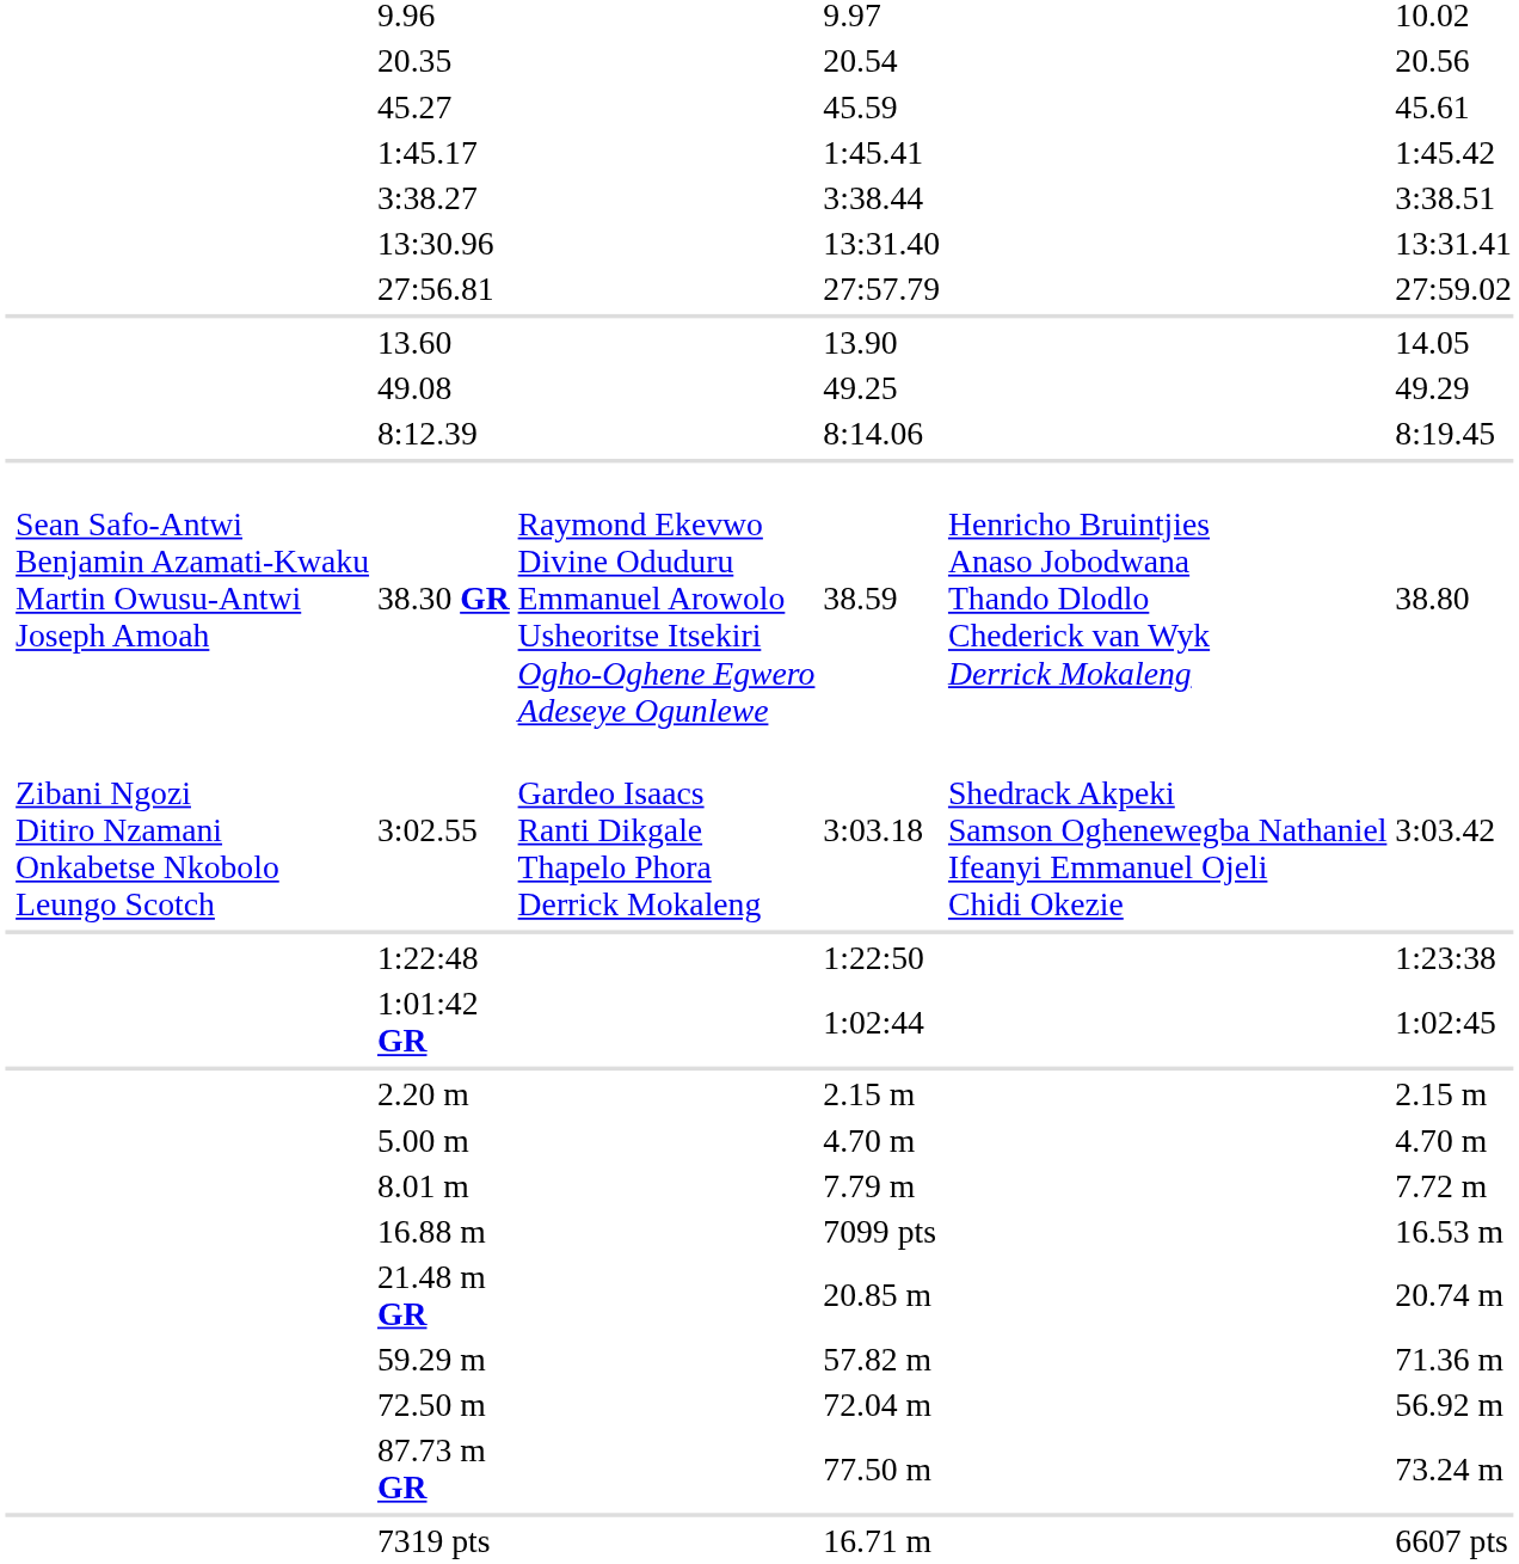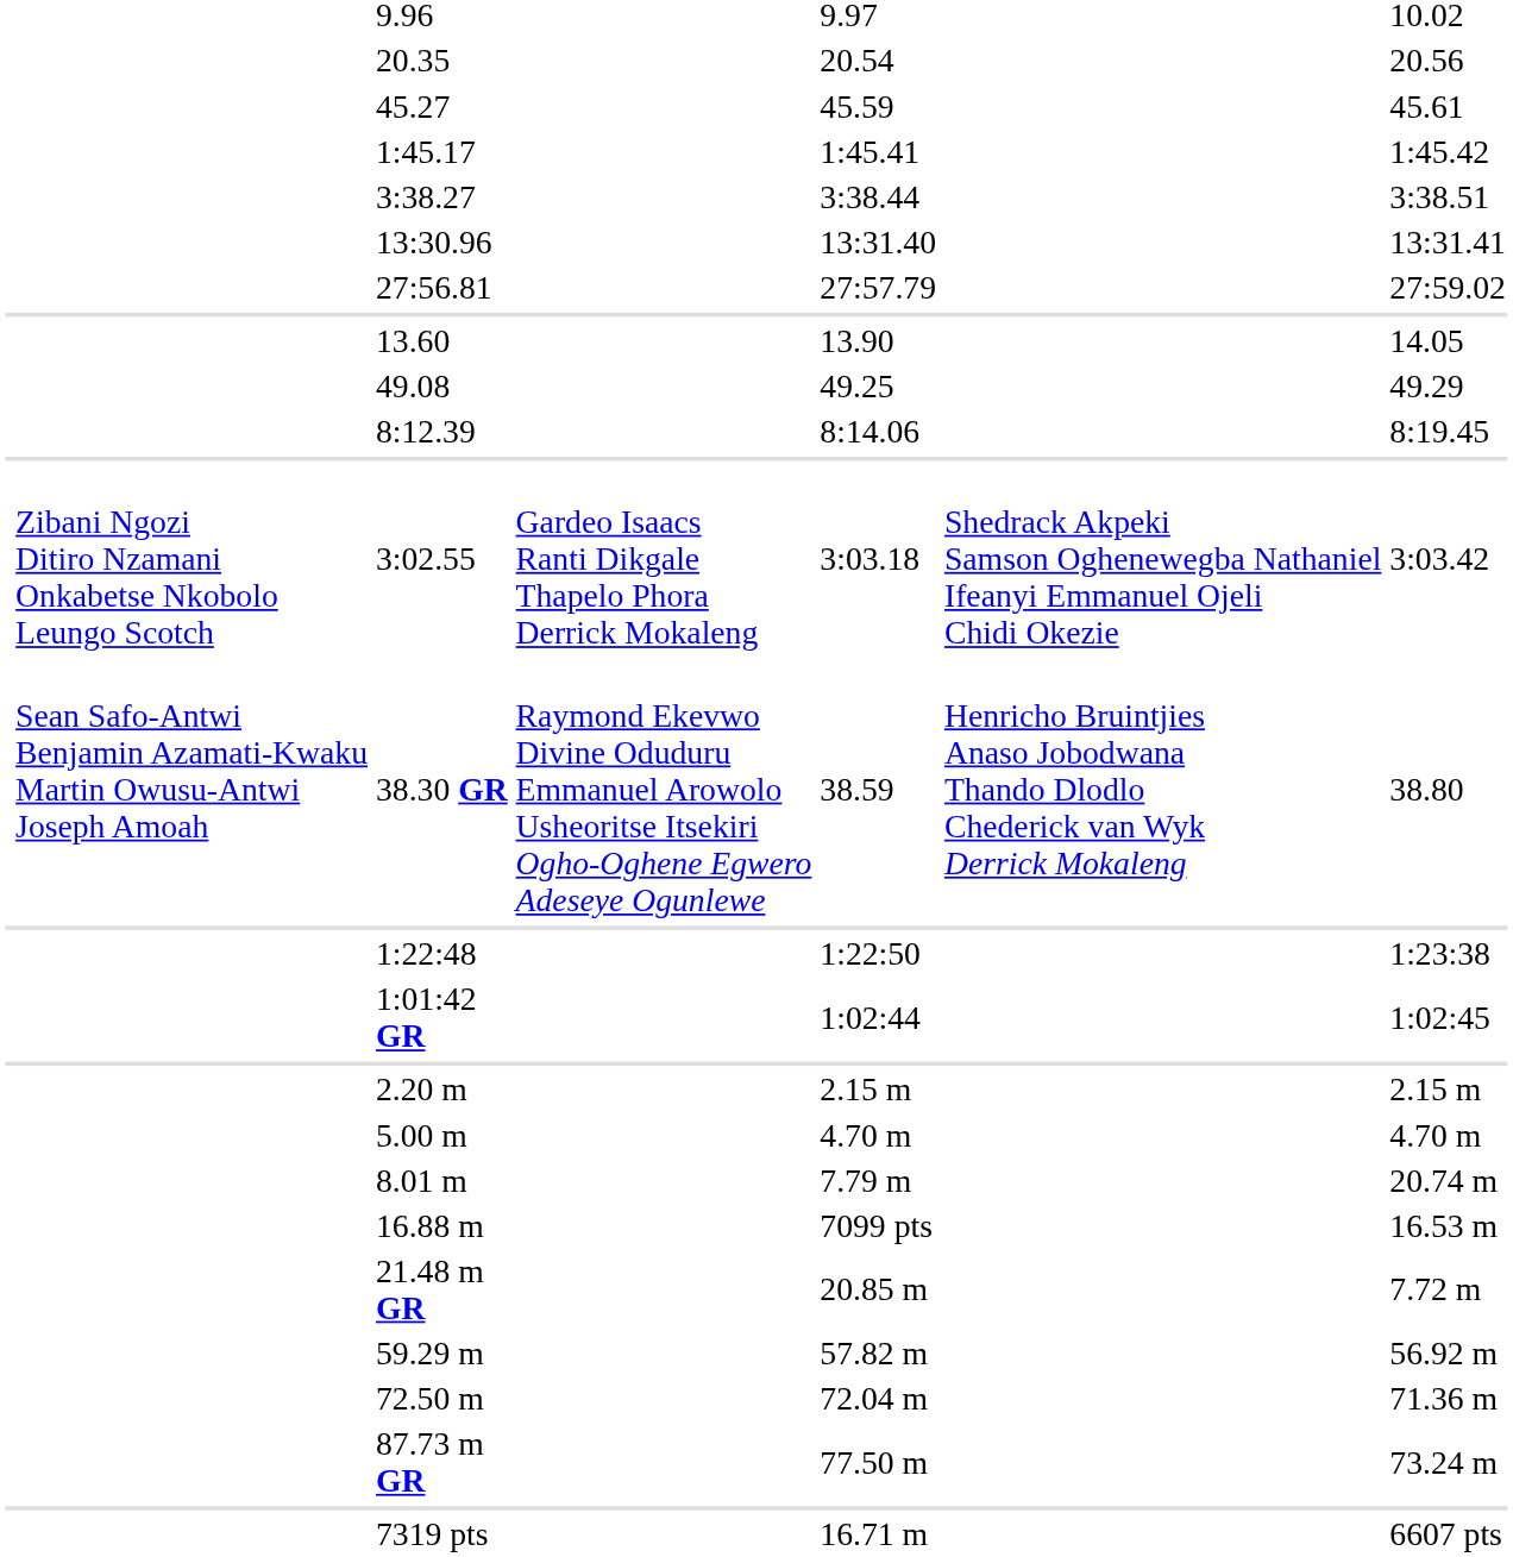 <table>
 <tr>
 <td></td>
 <td></td>
 <td>9.96</td>
 <td></td>
 <td>9.97</td>
 <td></td>
 <td>10.02</td>
 </tr>
 <tr>
 <td></td>
 <td></td>
 <td>20.35</td>
 <td></td>
 <td>20.54</td>
 <td></td>
 <td>20.56</td>
 </tr>
 <tr>
 <td></td>
 <td></td>
 <td>45.27</td>
 <td></td>
 <td>45.59</td>
 <td></td>
 <td>45.61</td>
 </tr>
 <tr>
 <td></td>
 <td></td>
 <td>1:45.17<br> </td>
 <td></td>
 <td>1:45.41</td>
 <td></td>
 <td>1:45.42</td>
 </tr>
 <tr>
 <td></td>
 <td></td>
 <td>3:38.27</td>
 <td></td>
 <td>3:38.44</td>
 <td></td>
 <td>3:38.51</td>
 </tr>
 <tr>
 <td></td>
 <td></td>
 <td>13:30.96</td>
 <td></td>
 <td>13:31.40</td>
 <td></td>
 <td>13:31.41</td>
 </tr>
 <tr>
 <td></td>
 <td></td>
 <td>27:56.81</td>
 <td></td>
 <td>27:57.79</td>
 <td></td>
 <td>27:59.02</td>
 </tr>
 <tr bgcolor=#dddddd>
 <td colspan=7></td>
 </tr>
 <tr>
 <td></td>
 <td></td>
 <td>13.60</td>
 <td></td>
 <td>13.90</td>
 <td></td>
 <td>14.05</td>
 </tr>
 <tr>
 <td></td>
 <td></td>
 <td>49.08</td>
 <td></td>
 <td>49.25 </td>
 <td></td>
 <td>49.29</td>
 </tr>
 <tr>
 <td></td>
 <td></td>
 <td>8:12.39</td>
 <td></td>
 <td>8:14.06</td>
 <td></td>
 <td>8:19.45</td>
 </tr>
 <tr bgcolor=#dddddd>
 <td colspan=7></td>
 </tr>
 <tr>
 <td></td>
+<td valign=top><br><a href='#'>Zibani Ngozi</a><br><a href='#'>Ditiro Nzamani</a><br><a href='#'>Onkabetse Nkobolo</a><br><a href='#'>Leungo Scotch</a></td>
+<td>3:02.55</td>
+<td valign=top><br><a href='#'>Gardeo Isaacs</a><br><a href='#'>Ranti Dikgale</a><br><a href='#'>Thapelo Phora</a><br><a href='#'>Derrick Mokaleng</a></td>
+<td>3:03.18</td>
+<td valign=top><br><a href='#'>Shedrack Akpeki</a><br><a href='#'>Samson Oghenewegba Nathaniel</a><br><a href='#'>Ifeanyi Emmanuel Ojeli</a><br><a href='#'>Chidi Okezie</a></td>
+<td>3:03.42</td>
+</tr>
+<tr>
+<td></td>
 <td valign=top><br><a href='#'>Sean Safo-Antwi</a><br><a href='#'>Benjamin Azamati-Kwaku</a><br><a href='#'>Martin Owusu-Antwi</a><br><a href='#'>Joseph Amoah</a></td>
 <td>38.30 <strong><a href='#'>GR</a></strong></td>
 <td valign=top><br><a href='#'>Raymond Ekevwo</a><br><a href='#'>Divine Oduduru</a><br><a href='#'>Emmanuel Arowolo</a><br><a href='#'>Usheoritse Itsekiri</a><br><em><a href='#'>Ogho-Oghene Egwero</a><br><a href='#'>Adeseye Ogunlewe</a></em></td>
 <td>38.59</td>
 <td valign=top><br><a href='#'>Henricho Bruintjies</a><br><a href='#'>Anaso Jobodwana</a><br><a href='#'>Thando Dlodlo</a><br><a href='#'>Chederick van Wyk</a><br><em><a href='#'>Derrick Mokaleng</a></em></td>
 <td>38.80</td>
-</tr>
-<tr>
-<td></td>
-<td valign=top><br><a href='#'>Zibani Ngozi</a><br><a href='#'>Ditiro Nzamani</a><br><a href='#'>Onkabetse Nkobolo</a><br><a href='#'>Leungo Scotch</a></td>
-<td>3:02.55</td>
-<td valign=top><br><a href='#'>Gardeo Isaacs</a><br><a href='#'>Ranti Dikgale</a><br><a href='#'>Thapelo Phora</a><br><a href='#'>Derrick Mokaleng</a></td>
-<td>3:03.18</td>
-<td valign=top><br><a href='#'>Shedrack Akpeki</a><br><a href='#'>Samson Oghenewegba Nathaniel</a><br><a href='#'>Ifeanyi Emmanuel Ojeli</a><br><a href='#'>Chidi Okezie</a></td>
-<td>3:03.42</td>
 </tr>
 <tr bgcolor=#dddddd>
 <td colspan=7></td>
 </tr>
 <tr>
 <td></td>
 <td></td>
 <td>1:22:48</td>
 <td></td>
 <td>1:22:50</td>
 <td></td>
 <td>1:23:38</td>
 </tr>
 <tr>
 <td></td>
 <td></td>
 <td>1:01:42<br><strong><a href='#'>GR</a></strong></td>
 <td></td>
 <td>1:02:44</td>
 <td></td>
 <td>1:02:45</td>
 </tr>
 <tr bgcolor=#dddddd>
 <td colspan=7></td>
 </tr>
 <tr>
 <td></td>
 <td></td>
 <td>2.20 m</td>
 <td></td>
 <td>2.15 m</td>
 <td></td>
 <td>2.15 m</td>
 </tr>
 <tr>
 <td></td>
 <td></td>
 <td>5.00 m</td>
 <td></td>
 <td>4.70 m</td>
 <td></td>
 <td>4.70 m</td>
 </tr>
 <tr>
 <td></td>
 <td></td>
 <td>8.01 m</td>
 <td></td>
 <td>7.79 m</td>
 <td></td>
-<td>7.72 m</td>
+<td>20.74 m</td>
 </tr>
 <tr>
 <td></td>
 <td></td>
 <td>16.88 m</td>
 <td></td>
 <td>7099 pts</td>
 <td></td>
 <td>16.53 m</td>
 </tr>
 <tr>
 <td></td>
 <td></td>
 <td>21.48 m<br><strong><a href='#'>GR</a></strong></td>
 <td></td>
 <td>20.85 m</td>
 <td></td>
-<td>20.74 m</td>
+<td>7.72 m</td>
 </tr>
 <tr>
 <td></td>
 <td></td>
 <td>59.29 m</td>
 <td></td>
 <td>57.82 m</td>
 <td></td>
-<td>71.36 m</td>
+<td>56.92 m</td>
 </tr>
 <tr>
 <td></td>
 <td></td>
 <td>72.50 m</td>
 <td></td>
 <td>72.04 m</td>
 <td></td>
-<td>56.92 m</td>
+<td>71.36 m</td>
 </tr>
 <tr>
 <td></td>
 <td></td>
 <td>87.73 m<br><strong><a href='#'>GR</a></strong></td>
 <td></td>
 <td>77.50 m</td>
 <td></td>
 <td>73.24 m</td>
 </tr>
 <tr bgcolor=#dddddd>
 <td colspan=7></td>
 </tr>
 <tr>
 <td></td>
 <td></td>
 <td>7319 pts</td>
 <td></td>
 <td>16.71 m</td>
 <td></td>
 <td>6607 pts</td>
 </tr>
 </table>
